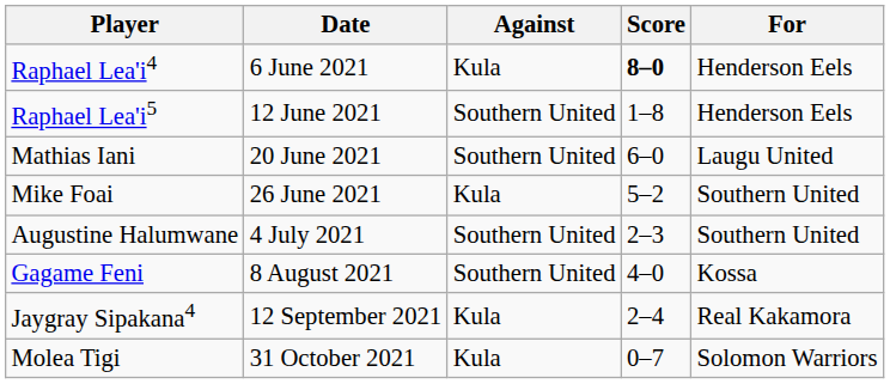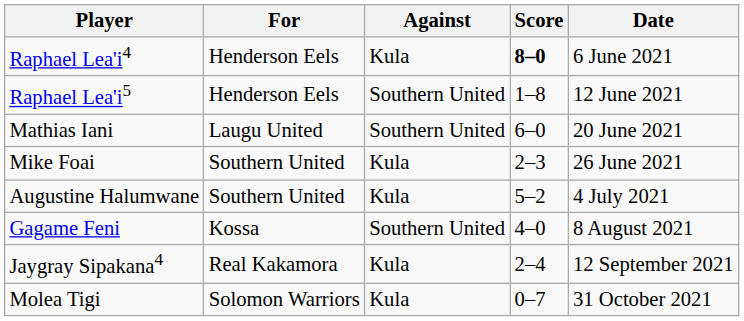 <table class="wikitable">
 <tr>
 <th>Player</th>
-<th>Date</th>
+<th>For</th>
 <th>Against</th>
 <th>Score</th>
-<th>For</th>
+<th>Date</th>
 </tr>
 <tr>
 <td> <a href='#'>Raphael Lea'i</a><sup>4</sup></td>
-<td>6 June 2021</td>
+<td>Henderson Eels</td>
 <td>Kula</td>
 <td><strong>8–0</strong></td>
-<td>Henderson Eels</td>
+<td>6 June 2021</td>
 </tr>
 <tr>
 <td> <a href='#'>Raphael Lea'i</a><sup>5</sup></td>
-<td>12 June 2021</td>
+<td>Henderson Eels</td>
 <td>Southern United</td>
 <td>1–8</td>
-<td>Henderson Eels</td>
+<td>12 June 2021</td>
 </tr>
 <tr>
 <td> Mathias Iani</td>
-<td>20 June 2021</td>
+<td>Laugu United</td>
 <td>Southern United</td>
 <td>6–0</td>
-<td>Laugu United</td>
+<td>20 June 2021</td>
 </tr>
 <tr>
 <td> Mike Foai</td>
+<td>Southern United</td>
+<td>Kula</td>
+<td>2–3</td>
 <td>26 June 2021</td>
-<td>Kula</td>
-<td>5–2</td>
-<td>Southern United</td>
 </tr>
 <tr>
 <td> Augustine Halumwane</td>
+<td>Southern United</td>
+<td>Kula</td>
+<td>5–2</td>
 <td>4 July 2021</td>
-<td>Southern United</td>
-<td>2–3</td>
-<td>Southern United</td>
 </tr>
 <tr>
 <td> <a href='#'>Gagame Feni</a></td>
-<td>8 August 2021</td>
+<td>Kossa</td>
 <td>Southern United</td>
 <td>4–0</td>
-<td>Kossa</td>
+<td>8 August 2021</td>
 </tr>
 <tr>
 <td> Jaygray Sipakana<sup>4</sup></td>
-<td>12 September 2021</td>
+<td>Real Kakamora</td>
 <td>Kula</td>
 <td>2–4</td>
-<td>Real Kakamora</td>
+<td>12 September 2021</td>
 </tr>
 <tr>
 <td> Molea Tigi</td>
-<td>31 October 2021</td>
+<td>Solomon Warriors</td>
 <td>Kula</td>
 <td>0–7</td>
-<td>Solomon Warriors</td>
+<td>31 October 2021</td>
 </tr>
 </table>
